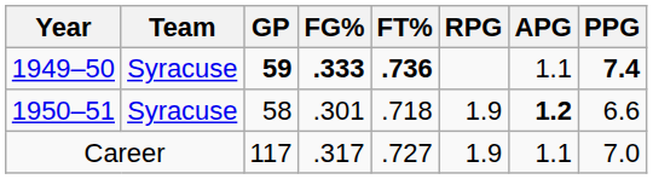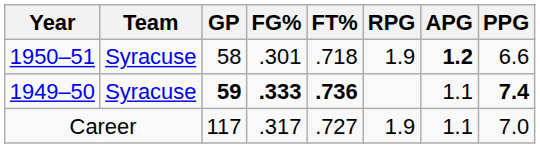 <table class="wikitable sortable" style="font-size:95%; text-align:right;">
 <tr>
 <th>Year</th>
 <th>Team</th>
 <th>GP</th>
 <th>FG%</th>
 <th>FT%</th>
 <th>RPG</th>
 <th>APG</th>
 <th>PPG</th>
 </tr>
 <tr>
+<td style="text-align:left;"><a href='#'>1950–51</a></td>
+<td style="text-align:left;"><a href='#'>Syracuse</a></td>
+<td>58</td>
+<td>.301</td>
+<td>.718</td>
+<td>1.9</td>
+<td><strong>1.2</strong></td>
+<td>6.6</td>
+</tr>
+<tr>
 <td style="text-align:left;"><a href='#'>1949–50</a></td>
 <td style="text-align:left;"><a href='#'>Syracuse</a></td>
 <td><strong>59</strong></td>
 <td><strong>.333</strong></td>
 <td><strong>.736</strong></td>
 <td></td>
 <td>1.1</td>
 <td><strong>7.4</strong></td>
-</tr>
-<tr>
-<td style="text-align:left;"><a href='#'>1950–51</a></td>
-<td style="text-align:left;"><a href='#'>Syracuse</a></td>
-<td>58</td>
-<td>.301</td>
-<td>.718</td>
-<td>1.9</td>
-<td><strong>1.2</strong></td>
-<td>6.6</td>
 </tr>
 <tr>
 <td colspan="2" style="text-align:center;">Career</td>
 <td>117</td>
 <td>.317</td>
 <td>.727</td>
 <td>1.9</td>
 <td>1.1</td>
 <td>7.0</td>
 </tr>
 </table>
